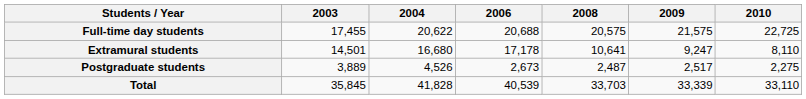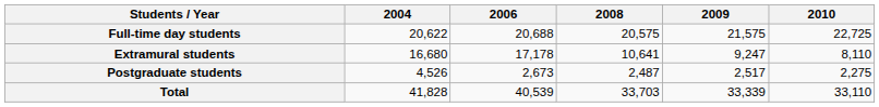 <table class="wikitable" style="font-size: 85%; width:60%; text-align: right;">
 <tr>
 <th>Students / Year</th>
-<th>2003</th>
 <th>2004</th>
 <th>2006</th>
 <th>2008</th>
 <th>2009</th>
 <th>2010</th>
 </tr>
 <tr>
 <th>Full-time day students</th>
-<td>17,455</td>
 <td>20,622</td>
 <td>20,688</td>
 <td>20,575</td>
 <td>21,575</td>
 <td>22,725</td>
 </tr>
 <tr>
 <th>Extramural students</th>
-<td>14,501</td>
 <td>16,680</td>
 <td>17,178</td>
 <td>10,641</td>
 <td>9,247</td>
 <td>8,110</td>
 </tr>
 <tr>
 <th>Postgraduate students</th>
-<td>3,889</td>
 <td>4,526</td>
 <td>2,673</td>
 <td>2,487</td>
 <td>2,517</td>
 <td>2,275</td>
 </tr>
 <tr>
 <th>Total</th>
-<td>35,845</td>
 <td>41,828</td>
 <td>40,539</td>
 <td>33,703</td>
 <td>33,339</td>
 <td>33,110</td>
 </tr>
 </table>
